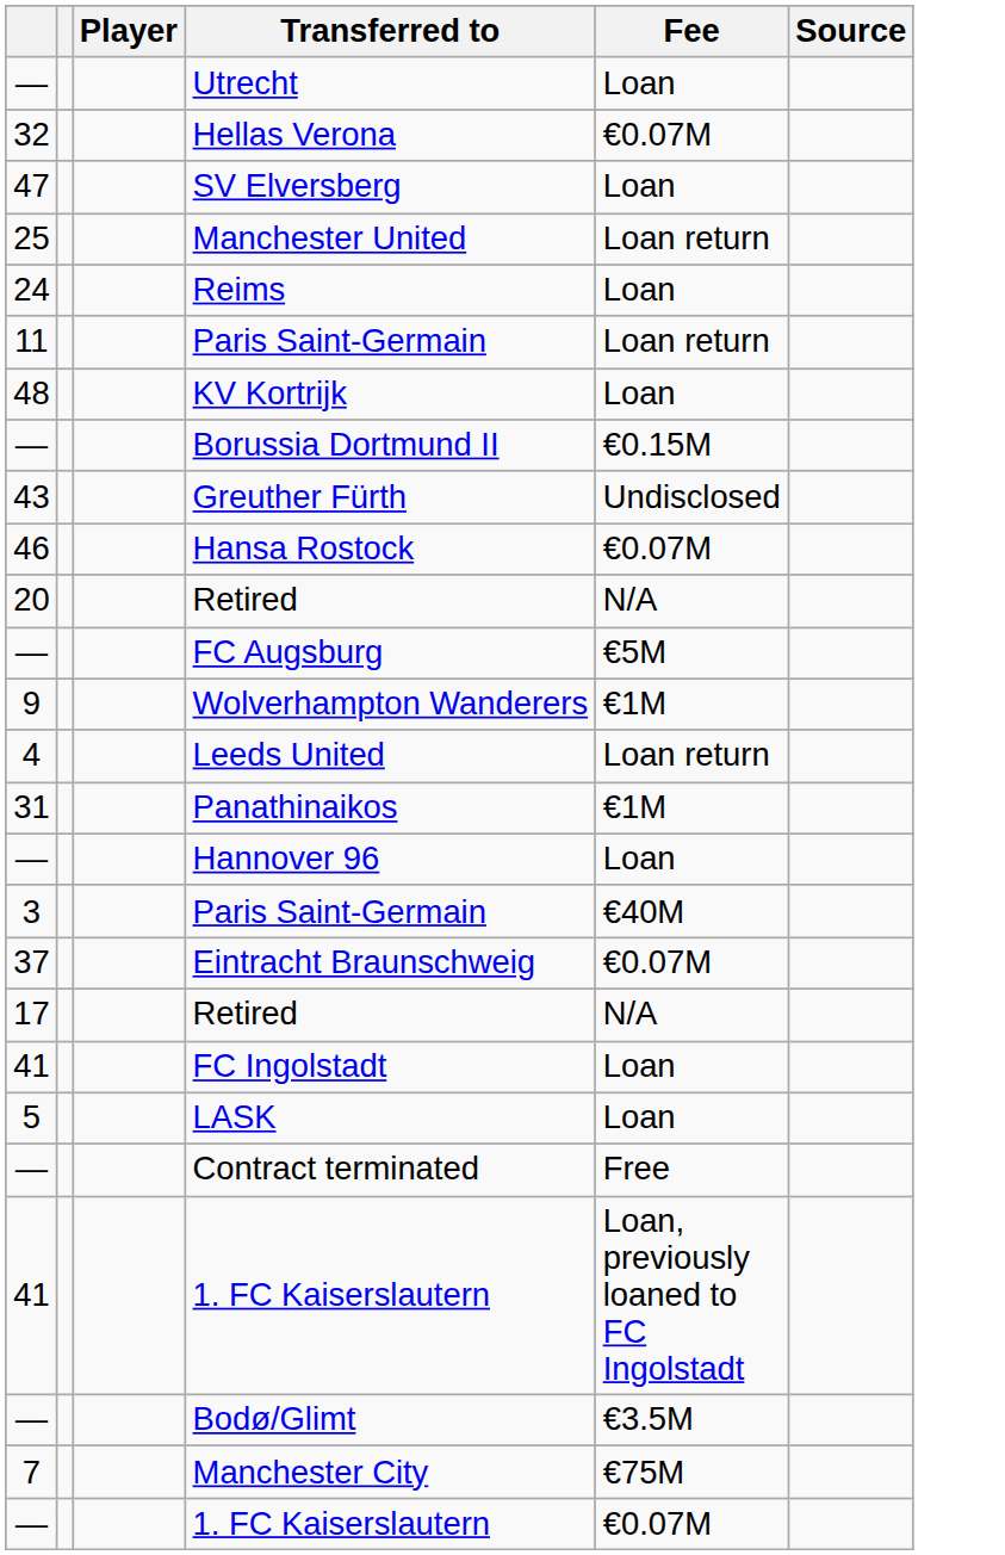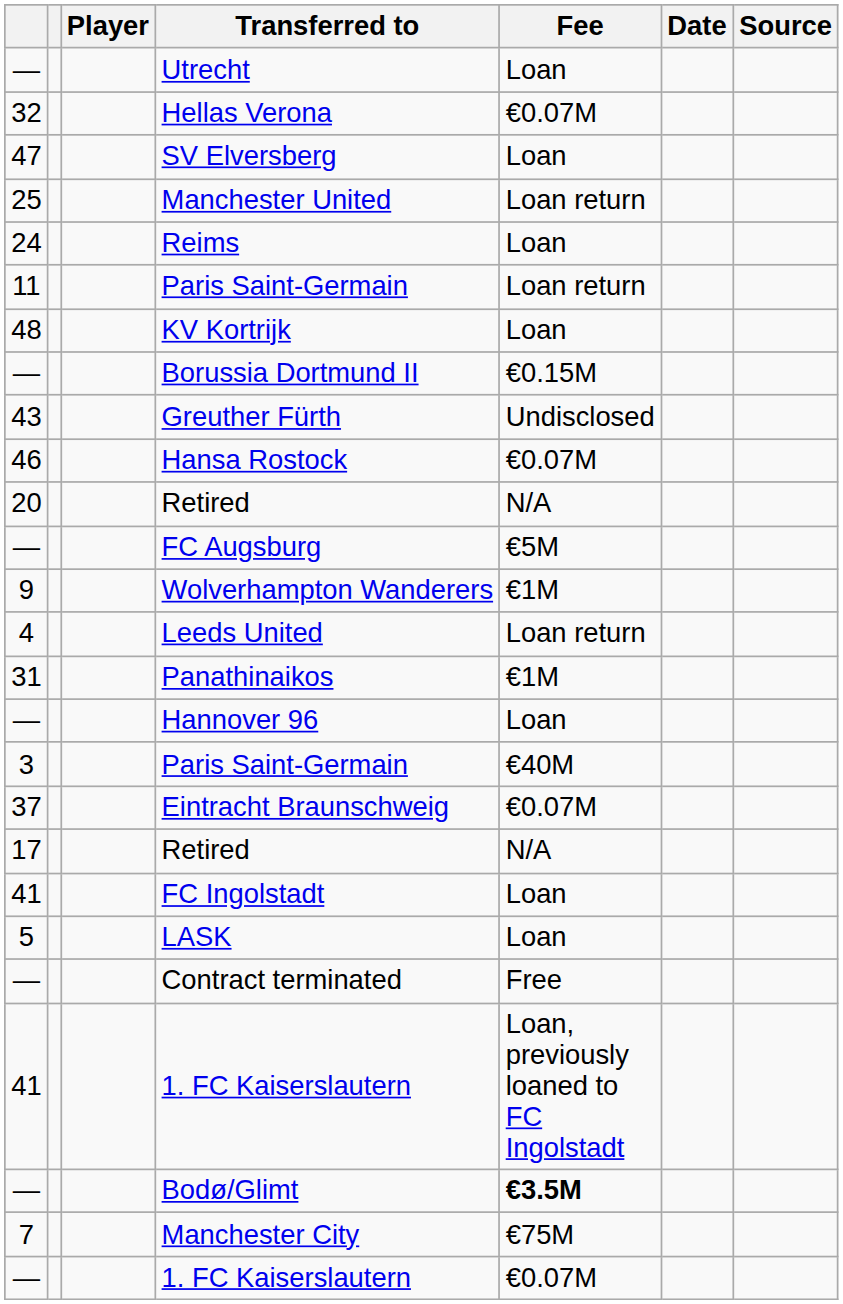 <table class="wikitable plainrowheaders sortable">
 <tr>
 <th></th>
 <th></th>
 <th scope=col>Player</th>
 <th>Transferred to</th>
 <th scope=col; style="width: 65px;" data-sort-type=currency>Fee</th>
+<th scope=col>Date</th>
 <th scope=col>Source</th>
 </tr>
 <tr>
 <td align=center>—</td>
 <td align=center></td>
 <td></td>
 <td> <a href='#'>Utrecht</a></td>
 <td>Loan</td>
 <td></td>
+<td></td>
 </tr>
 <tr>
 <td align=center>32</td>
 <td align=center></td>
 <td></td>
 <td> <a href='#'>Hellas Verona</a></td>
 <td>€0.07M</td>
+<td></td>
 <td></td>
 </tr>
 <tr>
 <td align=center>47</td>
 <td align=center></td>
 <td></td>
 <td> <a href='#'>SV Elversberg</a></td>
 <td>Loan</td>
 <td></td>
+<td></td>
 </tr>
 <tr>
 <td align=center>25</td>
 <td align=center></td>
 <td></td>
 <td> <a href='#'>Manchester United</a></td>
 <td>Loan return</td>
+<td></td>
 <td></td>
 </tr>
 <tr>
 <td align=center>24</td>
 <td align=center></td>
 <td></td>
 <td> <a href='#'>Reims</a></td>
 <td>Loan</td>
 <td></td>
+<td></td>
 </tr>
 <tr>
 <td align=center>11</td>
 <td align=center></td>
 <td></td>
 <td> <a href='#'>Paris Saint-Germain</a></td>
 <td>Loan return</td>
+<td></td>
 <td></td>
 </tr>
 <tr>
 <td align=center>48</td>
 <td align=center></td>
 <td></td>
 <td> <a href='#'>KV Kortrijk</a></td>
 <td>Loan</td>
 <td></td>
+<td></td>
 </tr>
 <tr>
 <td align=center>—</td>
 <td align=center></td>
 <td></td>
 <td> <a href='#'>Borussia Dortmund II</a></td>
 <td>€0.15M</td>
+<td></td>
 <td></td>
 </tr>
 <tr>
 <td align=center>43</td>
 <td align=center></td>
 <td></td>
 <td> <a href='#'>Greuther Fürth</a></td>
 <td>Undisclosed</td>
 <td></td>
+<td></td>
 </tr>
 <tr>
 <td align=center>46</td>
 <td align=center></td>
 <td></td>
 <td> <a href='#'>Hansa Rostock</a></td>
 <td>€0.07M</td>
+<td></td>
 <td></td>
 </tr>
 <tr>
 <td align=center>20</td>
 <td align=center></td>
 <td></td>
 <td>Retired</td>
 <td>N/A</td>
 <td></td>
+<td></td>
 </tr>
 <tr>
 <td align=center>—</td>
 <td align=center></td>
 <td></td>
 <td> <a href='#'>FC Augsburg</a></td>
 <td>€5M</td>
+<td></td>
 <td></td>
 </tr>
 <tr>
 <td align=center>9</td>
 <td align=center></td>
 <td></td>
 <td> <a href='#'>Wolverhampton Wanderers</a></td>
 <td>€1M</td>
 <td></td>
+<td></td>
 </tr>
 <tr>
 <td align=center>4</td>
 <td align=center></td>
 <td></td>
 <td> <a href='#'>Leeds United</a></td>
 <td>Loan return</td>
+<td></td>
 <td></td>
 </tr>
 <tr>
 <td align=center>31</td>
 <td align=center></td>
 <td></td>
 <td> <a href='#'>Panathinaikos</a></td>
 <td>€1M</td>
 <td></td>
+<td></td>
 </tr>
 <tr>
 <td align=center>—</td>
 <td align=center></td>
 <td></td>
 <td> <a href='#'>Hannover 96</a></td>
 <td>Loan</td>
+<td></td>
 <td></td>
 </tr>
 <tr>
 <td align=center>3</td>
 <td align=center></td>
 <td></td>
 <td> <a href='#'>Paris Saint-Germain</a></td>
 <td>€40M</td>
 <td></td>
+<td></td>
 </tr>
 <tr>
 <td align=center>37</td>
 <td align=center></td>
 <td></td>
 <td> <a href='#'>Eintracht Braunschweig</a></td>
 <td>€0.07M</td>
+<td></td>
 <td></td>
 </tr>
 <tr>
 <td align=center>17</td>
 <td align=center></td>
 <td></td>
 <td>Retired</td>
 <td>N/A</td>
 <td></td>
+<td></td>
 </tr>
 <tr>
 <td align=center>41</td>
 <td align=center></td>
 <td></td>
 <td> <a href='#'>FC Ingolstadt</a></td>
 <td>Loan</td>
+<td></td>
 <td></td>
 </tr>
 <tr>
 <td align=center>5</td>
 <td align=center></td>
 <td></td>
 <td> <a href='#'>LASK</a></td>
 <td>Loan</td>
 <td></td>
+<td></td>
 </tr>
 <tr>
 <td align=center>—</td>
 <td align=center></td>
 <td></td>
 <td>Contract terminated</td>
 <td>Free</td>
+<td></td>
 <td></td>
 </tr>
 <tr>
 <td align=center>41</td>
 <td align=center></td>
 <td></td>
 <td> <a href='#'>1. FC Kaiserslautern</a></td>
 <td>Loan, previously loaned to <a href='#'>FC Ingolstadt</a></td>
 <td></td>
+<td></td>
 </tr>
 <tr>
 <td align=center>—</td>
 <td align=center></td>
 <td></td>
 <td> <a href='#'>Bodø/Glimt</a></td>
-<td>€3.5M</td>
+<td><strong>€3.5M</strong></td>
+<td></td>
 <td></td>
 </tr>
 <tr>
 <td align=center>7</td>
 <td align=center></td>
 <td></td>
 <td> <a href='#'>Manchester City</a></td>
 <td>€75M</td>
 <td></td>
+<td></td>
 </tr>
 <tr>
 <td align=center>—</td>
 <td align=center></td>
 <td></td>
 <td> <a href='#'>1. FC Kaiserslautern</a></td>
 <td>€0.07M</td>
 <td></td>
+<td></td>
 </tr>
 </table>
